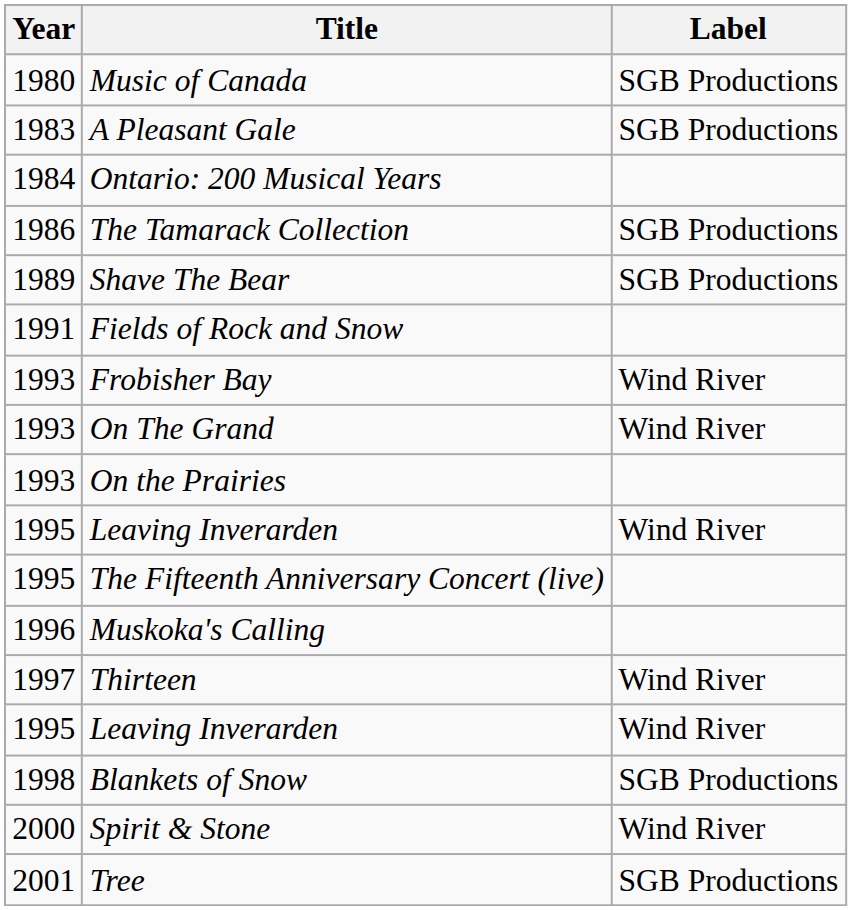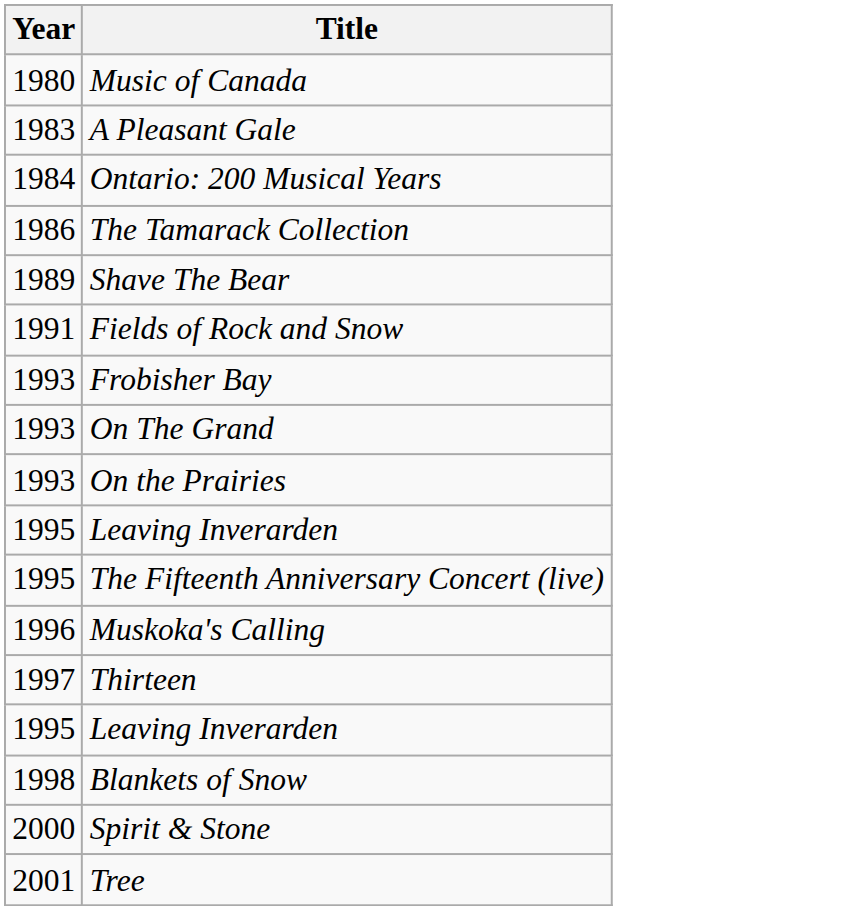 <table class="wikitable">
 <tr>
 <th>Year</th>
 <th>Title</th>
-<th>Label</th>
 </tr>
 <tr>
 <td>1980</td>
 <td><em>Music of Canada</em></td>
-<td>SGB Productions</td>
 </tr>
 <tr>
 <td>1983</td>
 <td><em>A Pleasant Gale</em></td>
-<td>SGB Productions</td>
 </tr>
 <tr>
 <td>1984</td>
 <td><em>Ontario: 200 Musical Years</em></td>
-<td></td>
 </tr>
 <tr>
 <td>1986</td>
 <td><em>The Tamarack Collection</em></td>
-<td>SGB Productions</td>
 </tr>
 <tr>
 <td>1989</td>
 <td><em>Shave The Bear</em></td>
-<td>SGB Productions</td>
 </tr>
 <tr>
 <td>1991</td>
 <td><em>Fields of Rock and Snow</em></td>
-<td></td>
 </tr>
 <tr>
 <td>1993</td>
 <td><em>Frobisher Bay</em></td>
-<td>Wind River</td>
 </tr>
 <tr>
 <td>1993</td>
 <td><em>On The Grand</em></td>
-<td>Wind River</td>
 </tr>
 <tr>
 <td>1993</td>
 <td><em>On the Prairies</em></td>
-<td></td>
 </tr>
 <tr>
 <td>1995</td>
 <td><em>Leaving Inverarden</em></td>
-<td>Wind River</td>
 </tr>
 <tr>
 <td>1995</td>
 <td><em>The Fifteenth Anniversary Concert (live)</em></td>
-<td></td>
 </tr>
 <tr>
 <td>1996</td>
 <td><em>Muskoka's Calling</em></td>
-<td></td>
 </tr>
 <tr>
 <td>1997</td>
 <td><em>Thirteen</em></td>
-<td>Wind River</td>
 </tr>
 <tr>
 <td>1995</td>
 <td><em>Leaving Inverarden</em></td>
-<td>Wind River</td>
 </tr>
 <tr>
 <td>1998</td>
 <td><em>Blankets of Snow</em></td>
-<td>SGB Productions</td>
 </tr>
 <tr>
 <td>2000</td>
 <td><em>Spirit & Stone</em></td>
-<td>Wind River</td>
 </tr>
 <tr>
 <td>2001</td>
 <td><em>Tree</em></td>
-<td>SGB Productions</td>
 </tr>
 </table>
